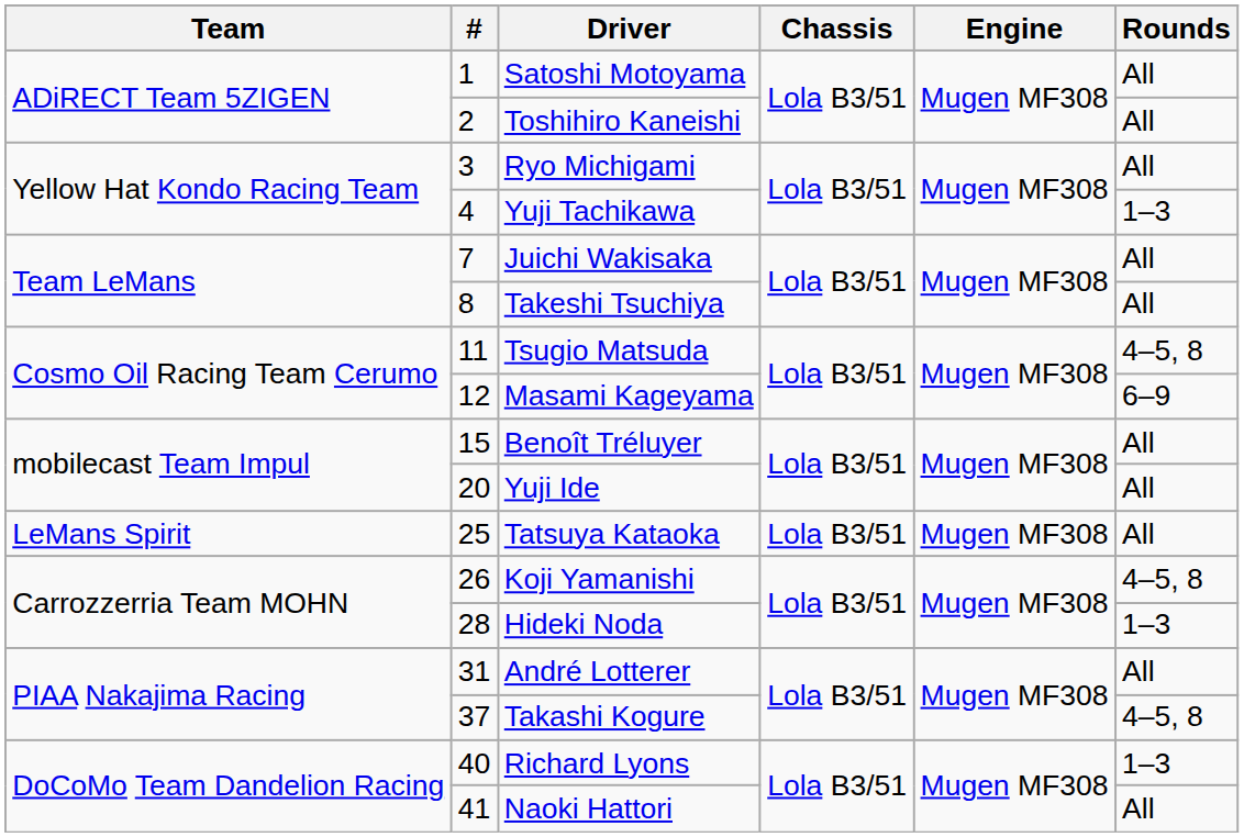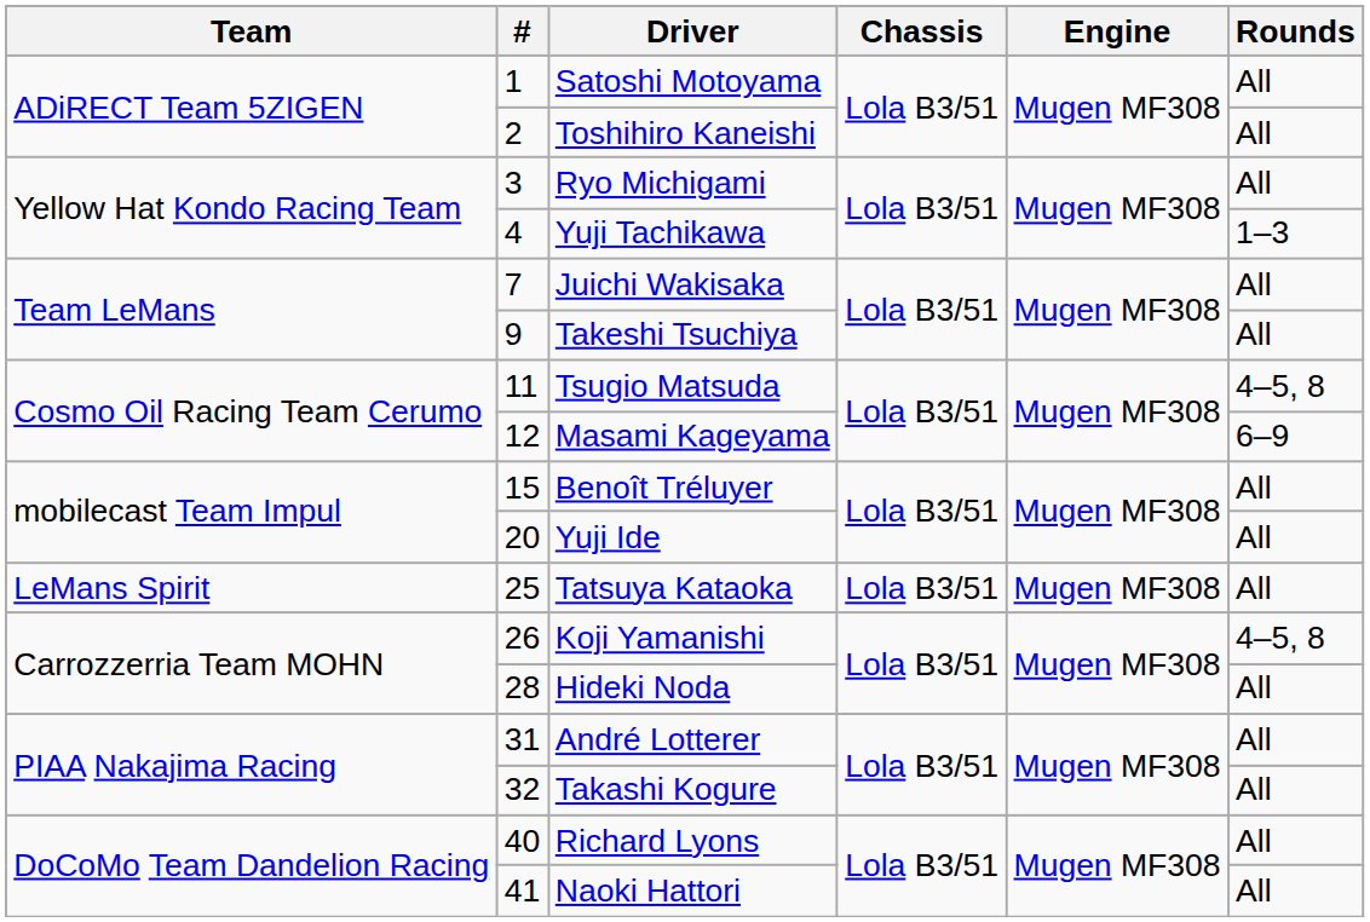 <table class="wikitable" style="font-size:85%">
 <tr>
 <th>Team</th>
 <th>#</th>
 <th>Driver</th>
 <th>Chassis</th>
 <th>Engine</th>
 <th>Rounds</th>
 </tr>
 <tr>
 <td rowspan="2"><a href='#'>ADiRECT Team 5ZIGEN</a></td>
 <td>1</td>
 <td> <a href='#'>Satoshi Motoyama</a></td>
 <td rowspan="2"><a href='#'>Lola</a> B3/51</td>
 <td rowspan="2"><a href='#'>Mugen</a> MF308</td>
 <td>All</td>
 </tr>
 <tr>
 <td>2</td>
 <td> <a href='#'>Toshihiro Kaneishi</a></td>
 <td>All</td>
 </tr>
 <tr>
 <td rowspan="2">Yellow Hat <a href='#'>Kondo Racing Team</a></td>
 <td>3</td>
 <td> <a href='#'>Ryo Michigami</a></td>
 <td rowspan="2"><a href='#'>Lola</a> B3/51</td>
 <td rowspan="2"><a href='#'>Mugen</a> MF308</td>
 <td>All</td>
 </tr>
 <tr>
 <td>4</td>
 <td> <a href='#'>Yuji Tachikawa</a></td>
 <td>1–3</td>
 </tr>
 <tr>
 <td rowspan="2"><a href='#'>Team LeMans</a></td>
 <td>7</td>
 <td> <a href='#'>Juichi Wakisaka</a></td>
 <td rowspan="2"><a href='#'>Lola</a> B3/51</td>
 <td rowspan="2"><a href='#'>Mugen</a> MF308</td>
 <td>All</td>
 </tr>
 <tr>
-<td>8</td>
+<td>9</td>
 <td> <a href='#'>Takeshi Tsuchiya</a></td>
 <td>All</td>
 </tr>
 <tr>
 <td rowspan="2"><a href='#'>Cosmo Oil</a> Racing Team <a href='#'>Cerumo</a></td>
 <td>11</td>
 <td> <a href='#'>Tsugio Matsuda</a></td>
 <td rowspan="2"><a href='#'>Lola</a> B3/51</td>
 <td rowspan="2"><a href='#'>Mugen</a> MF308</td>
 <td>4–5, 8</td>
 </tr>
 <tr>
 <td>12</td>
 <td> <a href='#'>Masami Kageyama</a></td>
 <td>6–9</td>
 </tr>
 <tr>
 <td rowspan="2">mobilecast <a href='#'>Team Impul</a></td>
 <td>15</td>
 <td> <a href='#'>Benoît Tréluyer</a></td>
 <td rowspan="2"><a href='#'>Lola</a> B3/51</td>
 <td rowspan="2"><a href='#'>Mugen</a> MF308</td>
 <td>All</td>
 </tr>
 <tr>
 <td>20</td>
 <td> <a href='#'>Yuji Ide</a></td>
 <td>All</td>
 </tr>
 <tr>
 <td><a href='#'>LeMans Spirit</a></td>
 <td>25</td>
 <td> <a href='#'>Tatsuya Kataoka</a></td>
 <td><a href='#'>Lola</a> B3/51</td>
 <td><a href='#'>Mugen</a> MF308</td>
 <td>All</td>
 </tr>
 <tr>
 <td rowspan="2">Carrozzerria Team MOHN</td>
 <td>26</td>
 <td> <a href='#'>Koji Yamanishi</a></td>
 <td rowspan="2"><a href='#'>Lola</a> B3/51</td>
 <td rowspan="2"><a href='#'>Mugen</a> MF308</td>
 <td>4–5, 8</td>
 </tr>
 <tr>
 <td>28</td>
 <td> <a href='#'>Hideki Noda</a></td>
-<td>1–3</td>
+<td>All</td>
 </tr>
 <tr>
 <td rowspan="2"><a href='#'>PIAA</a> <a href='#'>Nakajima Racing</a></td>
 <td>31</td>
 <td> <a href='#'>André Lotterer</a></td>
 <td rowspan="2"><a href='#'>Lola</a> B3/51</td>
 <td rowspan="2"><a href='#'>Mugen</a> MF308</td>
 <td>All</td>
 </tr>
 <tr>
-<td>37</td>
+<td>32</td>
 <td> <a href='#'>Takashi Kogure</a></td>
-<td>4–5, 8</td>
+<td>All</td>
 </tr>
 <tr>
 <td rowspan="2"><a href='#'>DoCoMo</a> <a href='#'>Team Dandelion Racing</a></td>
 <td>40</td>
 <td> <a href='#'>Richard Lyons</a></td>
 <td rowspan="2"><a href='#'>Lola</a> B3/51</td>
 <td rowspan="2"><a href='#'>Mugen</a> MF308</td>
-<td>1–3</td>
+<td>All</td>
 </tr>
 <tr>
 <td>41</td>
 <td> <a href='#'>Naoki Hattori</a></td>
 <td>All</td>
 </tr>
 </table>
